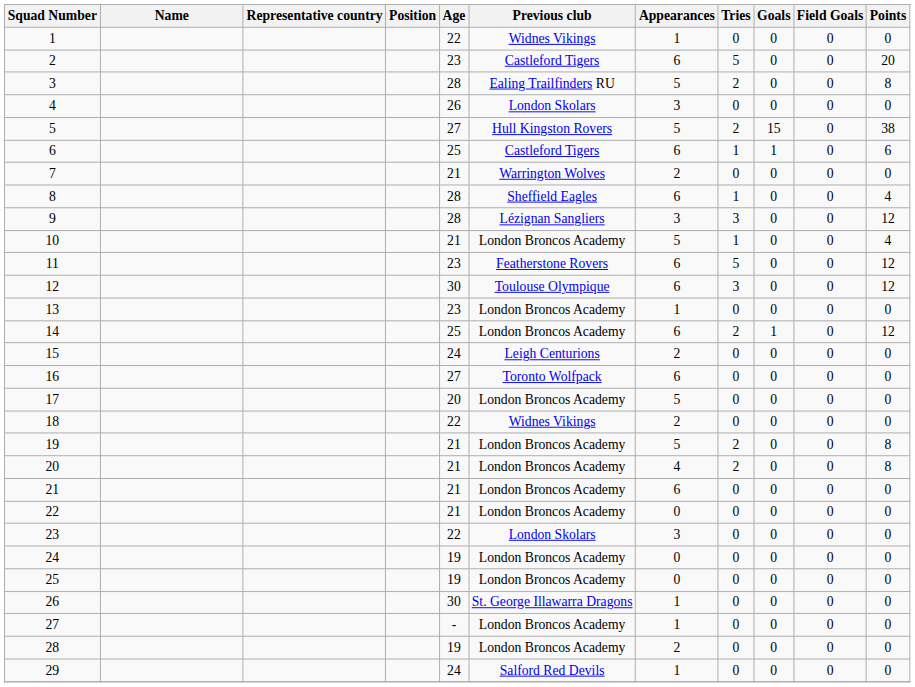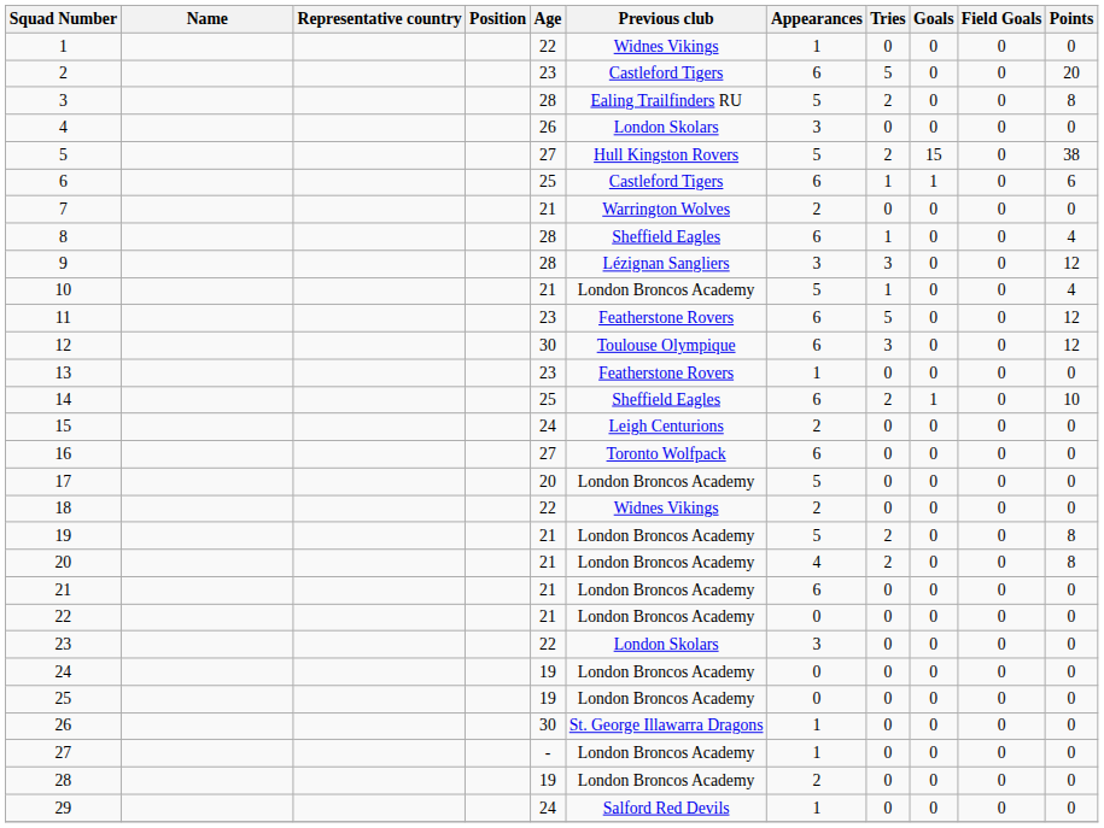 <table class="wikitable sortable" style="text-align: center; font-size:90%">
 <tr>
 <th>Squad Number</th>
 <th style="width:10em">Name</th>
 <th>Representative country</th>
 <th>Position</th>
 <th>Age</th>
 <th>Previous club</th>
 <th>Appearances</th>
 <th>Tries</th>
 <th>Goals</th>
 <th>Field Goals</th>
 <th>Points</th>
 </tr>
 <tr>
 <td>1</td>
 <td></td>
 <td></td>
 <td></td>
 <td>22</td>
 <td> <a href='#'>Widnes Vikings</a></td>
 <td>1</td>
 <td>0</td>
 <td>0</td>
 <td>0</td>
 <td>0</td>
 </tr>
 <tr>
 <td>2</td>
 <td></td>
 <td></td>
 <td></td>
 <td>23</td>
 <td> <a href='#'>Castleford Tigers</a></td>
 <td>6</td>
 <td>5</td>
 <td>0</td>
 <td>0</td>
 <td>20</td>
 </tr>
 <tr>
 <td>3</td>
 <td></td>
 <td></td>
 <td></td>
 <td>28</td>
 <td> <a href='#'>Ealing Trailfinders</a> RU</td>
 <td>5</td>
 <td>2</td>
 <td>0</td>
 <td>0</td>
 <td>8</td>
 </tr>
 <tr>
 <td>4</td>
 <td></td>
 <td></td>
 <td></td>
 <td>26</td>
 <td> <a href='#'>London Skolars</a></td>
 <td>3</td>
 <td>0</td>
 <td>0</td>
 <td>0</td>
 <td>0</td>
 </tr>
 <tr>
 <td>5</td>
 <td></td>
 <td></td>
 <td></td>
 <td>27</td>
 <td>	<a href='#'>Hull Kingston Rovers</a></td>
 <td>5</td>
 <td>2</td>
 <td>15</td>
 <td>0</td>
 <td>38</td>
 </tr>
 <tr>
 <td>6</td>
 <td></td>
 <td></td>
 <td></td>
 <td>25</td>
 <td> <a href='#'>Castleford Tigers</a></td>
 <td>6</td>
 <td>1</td>
 <td>1</td>
 <td>0</td>
 <td>6</td>
 </tr>
 <tr>
 <td>7</td>
 <td></td>
 <td></td>
 <td></td>
 <td>21</td>
 <td> <a href='#'>Warrington Wolves</a></td>
 <td>2</td>
 <td>0</td>
 <td>0</td>
 <td>0</td>
 <td>0</td>
 </tr>
 <tr>
 <td>8</td>
 <td></td>
 <td></td>
 <td></td>
 <td>28</td>
 <td> <a href='#'>Sheffield Eagles</a></td>
 <td>6</td>
 <td>1</td>
 <td>0</td>
 <td>0</td>
 <td>4</td>
 </tr>
 <tr>
 <td>9</td>
 <td></td>
 <td></td>
 <td></td>
 <td>28</td>
 <td> <a href='#'>Lézignan Sangliers</a></td>
 <td>3</td>
 <td>3</td>
 <td>0</td>
 <td>0</td>
 <td>12</td>
 </tr>
 <tr>
 <td>10</td>
 <td></td>
 <td></td>
 <td></td>
 <td>21</td>
 <td> London Broncos Academy</td>
 <td>5</td>
 <td>1</td>
 <td>0</td>
 <td>0</td>
 <td>4</td>
 </tr>
 <tr>
 <td>11</td>
 <td></td>
 <td></td>
 <td></td>
 <td>23</td>
 <td> <a href='#'>Featherstone Rovers</a></td>
 <td>6</td>
 <td>5</td>
 <td>0</td>
 <td>0</td>
 <td>12</td>
 </tr>
 <tr>
 <td>12</td>
 <td></td>
 <td></td>
 <td></td>
 <td>30</td>
 <td> <a href='#'>Toulouse Olympique</a></td>
 <td>6</td>
 <td>3</td>
 <td>0</td>
 <td>0</td>
 <td>12</td>
 </tr>
 <tr>
 <td>13</td>
 <td></td>
 <td></td>
 <td></td>
 <td>23</td>
-<td> London Broncos Academy</td>
+<td> <a href='#'>Featherstone Rovers</a></td>
 <td>1</td>
 <td>0</td>
 <td>0</td>
 <td>0</td>
 <td>0</td>
 </tr>
 <tr>
 <td>14</td>
 <td></td>
 <td></td>
 <td></td>
 <td>25</td>
-<td> London Broncos Academy</td>
+<td> <a href='#'>Sheffield Eagles</a></td>
 <td>6</td>
 <td>2</td>
 <td>1</td>
 <td>0</td>
-<td>12</td>
+<td>10</td>
 </tr>
 <tr>
 <td>15</td>
 <td></td>
 <td></td>
 <td></td>
 <td>24</td>
 <td> <a href='#'>Leigh Centurions</a></td>
 <td>2</td>
 <td>0</td>
 <td>0</td>
 <td>0</td>
 <td>0</td>
 </tr>
 <tr>
 <td>16</td>
 <td></td>
 <td></td>
 <td></td>
 <td>27</td>
 <td>	<a href='#'>Toronto Wolfpack</a></td>
 <td>6</td>
 <td>0</td>
 <td>0</td>
 <td>0</td>
 <td>0</td>
 </tr>
 <tr>
 <td>17</td>
 <td></td>
 <td></td>
 <td></td>
 <td>20</td>
 <td> London Broncos Academy</td>
 <td>5</td>
 <td>0</td>
 <td>0</td>
 <td>0</td>
 <td>0</td>
 </tr>
 <tr>
 <td>18</td>
 <td></td>
 <td></td>
 <td></td>
 <td>22</td>
 <td> <a href='#'>Widnes Vikings</a></td>
 <td>2</td>
 <td>0</td>
 <td>0</td>
 <td>0</td>
 <td>0</td>
 </tr>
 <tr>
 <td>19</td>
 <td></td>
 <td></td>
 <td></td>
 <td>21</td>
 <td> London Broncos Academy</td>
 <td>5</td>
 <td>2</td>
 <td>0</td>
 <td>0</td>
 <td>8</td>
 </tr>
 <tr>
 <td>20</td>
 <td></td>
 <td></td>
 <td></td>
 <td>21</td>
 <td> London Broncos Academy</td>
 <td>4</td>
 <td>2</td>
 <td>0</td>
 <td>0</td>
 <td>8</td>
 </tr>
 <tr>
 <td>21</td>
 <td></td>
 <td></td>
 <td></td>
 <td>21</td>
 <td> London Broncos Academy</td>
 <td>6</td>
 <td>0</td>
 <td>0</td>
 <td>0</td>
 <td>0</td>
 </tr>
 <tr>
 <td>22</td>
 <td></td>
 <td></td>
 <td></td>
 <td>21</td>
 <td> London Broncos Academy</td>
 <td>0</td>
 <td>0</td>
 <td>0</td>
 <td>0</td>
 <td>0</td>
 </tr>
 <tr>
 <td>23</td>
 <td></td>
 <td></td>
 <td></td>
 <td>22</td>
 <td> <a href='#'>London Skolars</a></td>
 <td>3</td>
 <td>0</td>
 <td>0</td>
 <td>0</td>
 <td>0</td>
 </tr>
 <tr>
 <td>24</td>
 <td></td>
 <td></td>
 <td></td>
 <td>19</td>
 <td> London Broncos Academy</td>
 <td>0</td>
 <td>0</td>
 <td>0</td>
 <td>0</td>
 <td>0</td>
 </tr>
 <tr>
 <td>25</td>
 <td></td>
 <td></td>
 <td></td>
 <td>19</td>
 <td> London Broncos Academy</td>
 <td>0</td>
 <td>0</td>
 <td>0</td>
 <td>0</td>
 <td>0</td>
 </tr>
 <tr>
 <td>26</td>
 <td></td>
 <td></td>
 <td></td>
 <td>30</td>
 <td> <a href='#'>St. George Illawarra Dragons</a></td>
 <td>1</td>
 <td>0</td>
 <td>0</td>
 <td>0</td>
 <td>0</td>
 </tr>
 <tr>
 <td>27</td>
 <td></td>
 <td></td>
 <td></td>
 <td>-</td>
 <td> London Broncos Academy</td>
 <td>1</td>
 <td>0</td>
 <td>0</td>
 <td>0</td>
 <td>0</td>
 </tr>
 <tr>
 <td>28</td>
 <td></td>
 <td></td>
 <td></td>
 <td>19</td>
 <td> London Broncos Academy</td>
 <td>2</td>
 <td>0</td>
 <td>0</td>
 <td>0</td>
 <td>0</td>
 </tr>
 <tr>
 <td>29</td>
 <td></td>
 <td></td>
 <td></td>
 <td>24</td>
 <td> <a href='#'>Salford Red Devils</a></td>
 <td>1</td>
 <td>0</td>
 <td>0</td>
 <td>0</td>
 <td>0</td>
 </tr>
 <tr>
 </tr>
 </table>
